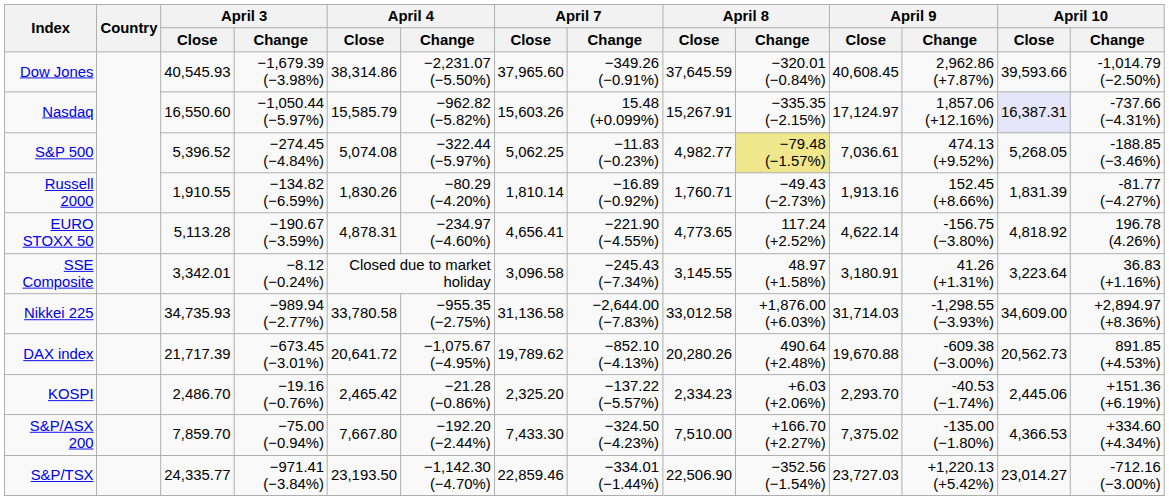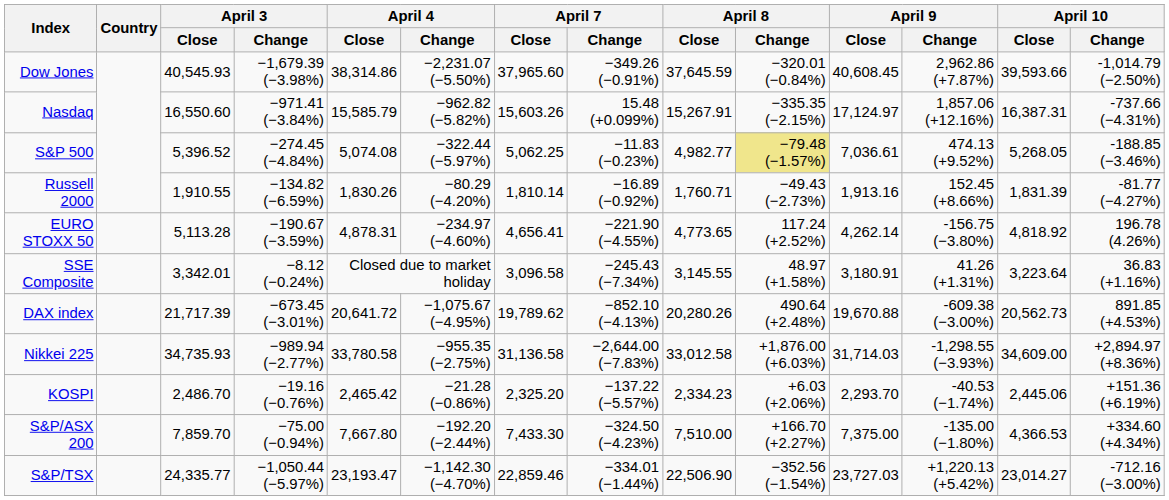 <table class="wikitable sortable sticky-header-multi" style="text-align:right">
 <tr>
 <th rowspan=2>Index</th>
 <th rowspan=2>Country</th>
 <th colspan=2>April 3</th>
 <th colspan=2>April 4</th>
 <th colspan="2">April 7</th>
 <th colspan="2">April 8</th>
 <th colspan="2">April 9</th>
 <th colspan="2">April 10</th>
 </tr>
 <tr>
 <th>Close</th>
 <th>Change</th>
 <th>Close</th>
 <th>Change</th>
 <th>Close</th>
 <th>Change</th>
 <th>Close</th>
 <th>Change</th>
 <th>Close</th>
 <th>Change</th>
 <th>Close</th>
 <th>Change</th>
 </tr>
 <tr>
 <td><a href='#'>Dow Jones</a></td>
 <td rowspan=4></td>
 <td>40,545.93</td>
 <td>−1,679.39 (−3.98%)</td>
 <td>38,314.86</td>
 <td>−2,231.07 (−5.50%)</td>
 <td>37,965.60</td>
 <td>−349.26 (−0.91%)</td>
 <td>37,645.59</td>
 <td>−320.01 (−0.84%)</td>
 <td>40,608.45</td>
 <td>2,962.86 (+7.87%)</td>
 <td>39,593.66</td>
 <td>-1,014.79 (−2.50%)</td>
 </tr>
 <tr>
 <td><a href='#'>Nasdaq</a></td>
 <td>16,550.60</td>
-<td>−1,050.44 (−5.97%)</td>
+<td>−971.41 (−3.84%)</td>
 <td>15,585.79</td>
 <td>−962.82 (−5.82%)</td>
 <td>15,603.26</td>
 <td>15.48 (+0.099%)</td>
 <td>15,267.91</td>
 <td>−335.35 (−2.15%)</td>
 <td>17,124.97</td>
 <td>1,857.06 (+12.16%)</td>
-<td style="background: lavender;">16,387.31</td>
+<td>16,387.31</td>
 <td>-737.66 (−4.31%)</td>
 </tr>
 <tr>
 <td><a href='#'>S&P 500</a></td>
 <td>5,396.52</td>
 <td>−274.45 (−4.84%)</td>
 <td>5,074.08</td>
 <td>−322.44 (−5.97%)</td>
 <td>5,062.25</td>
 <td>−11.83 (−0.23%)</td>
 <td>4,982.77</td>
 <td style="background: khaki;">−79.48 (−1.57%)</td>
 <td>7,036.61</td>
 <td>474.13 (+9.52%)</td>
 <td>5,268.05</td>
 <td>-188.85 (−3.46%)</td>
 </tr>
 <tr>
 <td><a href='#'>Russell 2000</a></td>
 <td>1,910.55</td>
 <td>−134.82 (−6.59%)</td>
 <td>1,830.26</td>
 <td>−80.29 (−4.20%)</td>
 <td>1,810.14</td>
 <td>−16.89 (−0.92%)</td>
 <td>1,760.71</td>
 <td>−49.43 (−2.73%)</td>
 <td>1,913.16</td>
 <td>152.45 (+8.66%)</td>
 <td>1,831.39</td>
 <td>-81.77 (−4.27%)</td>
 </tr>
 <tr>
 <td><a href='#'>EURO STOXX 50</a></td>
 <td> </td>
 <td>5,113.28</td>
 <td>−190.67 (−3.59%)</td>
 <td>4,878.31</td>
 <td>−234.97 (−4.60%)</td>
 <td>4,656.41</td>
 <td>−221.90 (−4.55%)</td>
 <td>4,773.65</td>
 <td>117.24 (+2.52%)</td>
-<td>4,622.14</td>
+<td>4,262.14</td>
 <td>-156.75 (−3.80%)</td>
 <td>4,818.92</td>
 <td>196.78 (4.26%)</td>
 </tr>
 <tr>
 <td><a href='#'>SSE Composite</a></td>
 <td></td>
 <td>3,342.01</td>
 <td>−8.12 (−0.24%)</td>
 <td colspan="2">Closed due to market holiday</td>
 <td>3,096.58</td>
 <td>−245.43 (−7.34%)</td>
 <td>3,145.55</td>
 <td>48.97 (+1.58%)</td>
 <td>3,180.91</td>
 <td>41.26 (+1.31%)</td>
 <td>3,223.64</td>
 <td>36.83 (+1.16%)</td>
 </tr>
 <tr>
+<td><a href='#'>DAX index</a></td>
+<td></td>
+<td>21,717.39</td>
+<td>−673.45 (−3.01%)</td>
+<td>20,641.72</td>
+<td>−1,075.67 (−4.95%)</td>
+<td>19,789.62</td>
+<td>−852.10 (−4.13%)</td>
+<td>20,280.26</td>
+<td>490.64 (+2.48%)</td>
+<td>19,670.88</td>
+<td>-609.38 (−3.00%)</td>
+<td>20,562.73</td>
+<td>891.85 (+4.53%)</td>
+</tr>
+<tr>
 <td><a href='#'>Nikkei 225</a></td>
 <td></td>
 <td>34,735.93</td>
 <td>−989.94 (−2.77%)</td>
 <td>33,780.58</td>
 <td>−955.35 (−2.75%)</td>
 <td>31,136.58</td>
 <td>−2,644.00 (−7.83%)</td>
 <td>33,012.58</td>
 <td>+1,876.00 (+6.03%)</td>
 <td>31,714.03</td>
 <td>-1,298.55 (−3.93%)</td>
 <td>34,609.00</td>
 <td>+2,894.97 (+8.36%)</td>
-</tr>
-<tr>
-<td><a href='#'>DAX index</a></td>
-<td></td>
-<td>21,717.39</td>
-<td>−673.45 (−3.01%)</td>
-<td>20,641.72</td>
-<td>−1,075.67 (−4.95%)</td>
-<td>19,789.62</td>
-<td>−852.10 (−4.13%)</td>
-<td>20,280.26</td>
-<td>490.64 (+2.48%)</td>
-<td>19,670.88</td>
-<td>-609.38 (−3.00%)</td>
-<td>20,562.73</td>
-<td>891.85 (+4.53%)</td>
 </tr>
 <tr>
 <td><a href='#'>KOSPI</a></td>
 <td></td>
 <td>2,486.70</td>
 <td>−19.16 (−0.76%)</td>
 <td>2,465.42</td>
 <td>−21.28 (−0.86%)</td>
 <td>2,325.20</td>
 <td>−137.22 (−5.57%)</td>
 <td>2,334.23</td>
 <td>+6.03 (+2.06%)</td>
 <td>2,293.70</td>
 <td>-40.53 (−1.74%)</td>
 <td>2,445.06</td>
 <td>+151.36 (+6.19%)</td>
 </tr>
 <tr>
 <td><a href='#'>S&P/ASX 200</a></td>
 <td></td>
 <td>7,859.70</td>
 <td>−75.00 (−0.94%)</td>
 <td>7,667.80</td>
 <td>−192.20 (−2.44%)</td>
 <td>7,433.30</td>
 <td>−324.50 (−4.23%)</td>
 <td>7,510.00</td>
 <td>+166.70 (+2.27%)</td>
-<td>7,375.02</td>
+<td>7,375.00</td>
 <td>-135.00 (−1.80%)</td>
 <td>4,366.53</td>
 <td>+334.60 (+4.34%)</td>
 </tr>
 <tr>
 <td><a href='#'>S&P/TSX</a></td>
 <td></td>
 <td>24,335.77</td>
-<td>−971.41 (−3.84%)</td>
-<td>23,193.50</td>
+<td>−1,050.44 (−5.97%)</td>
+<td>23,193.47</td>
 <td>−1,142.30 (−4.70%)</td>
 <td>22,859.46</td>
 <td>−334.01 (−1.44%)</td>
 <td>22,506.90</td>
 <td>−352.56 (−1.54%)</td>
 <td>23,727.03</td>
 <td>+1,220.13 (+5.42%)</td>
 <td>23,014.27</td>
 <td>-712.16 (−3.00%)</td>
 </tr>
 </table>
